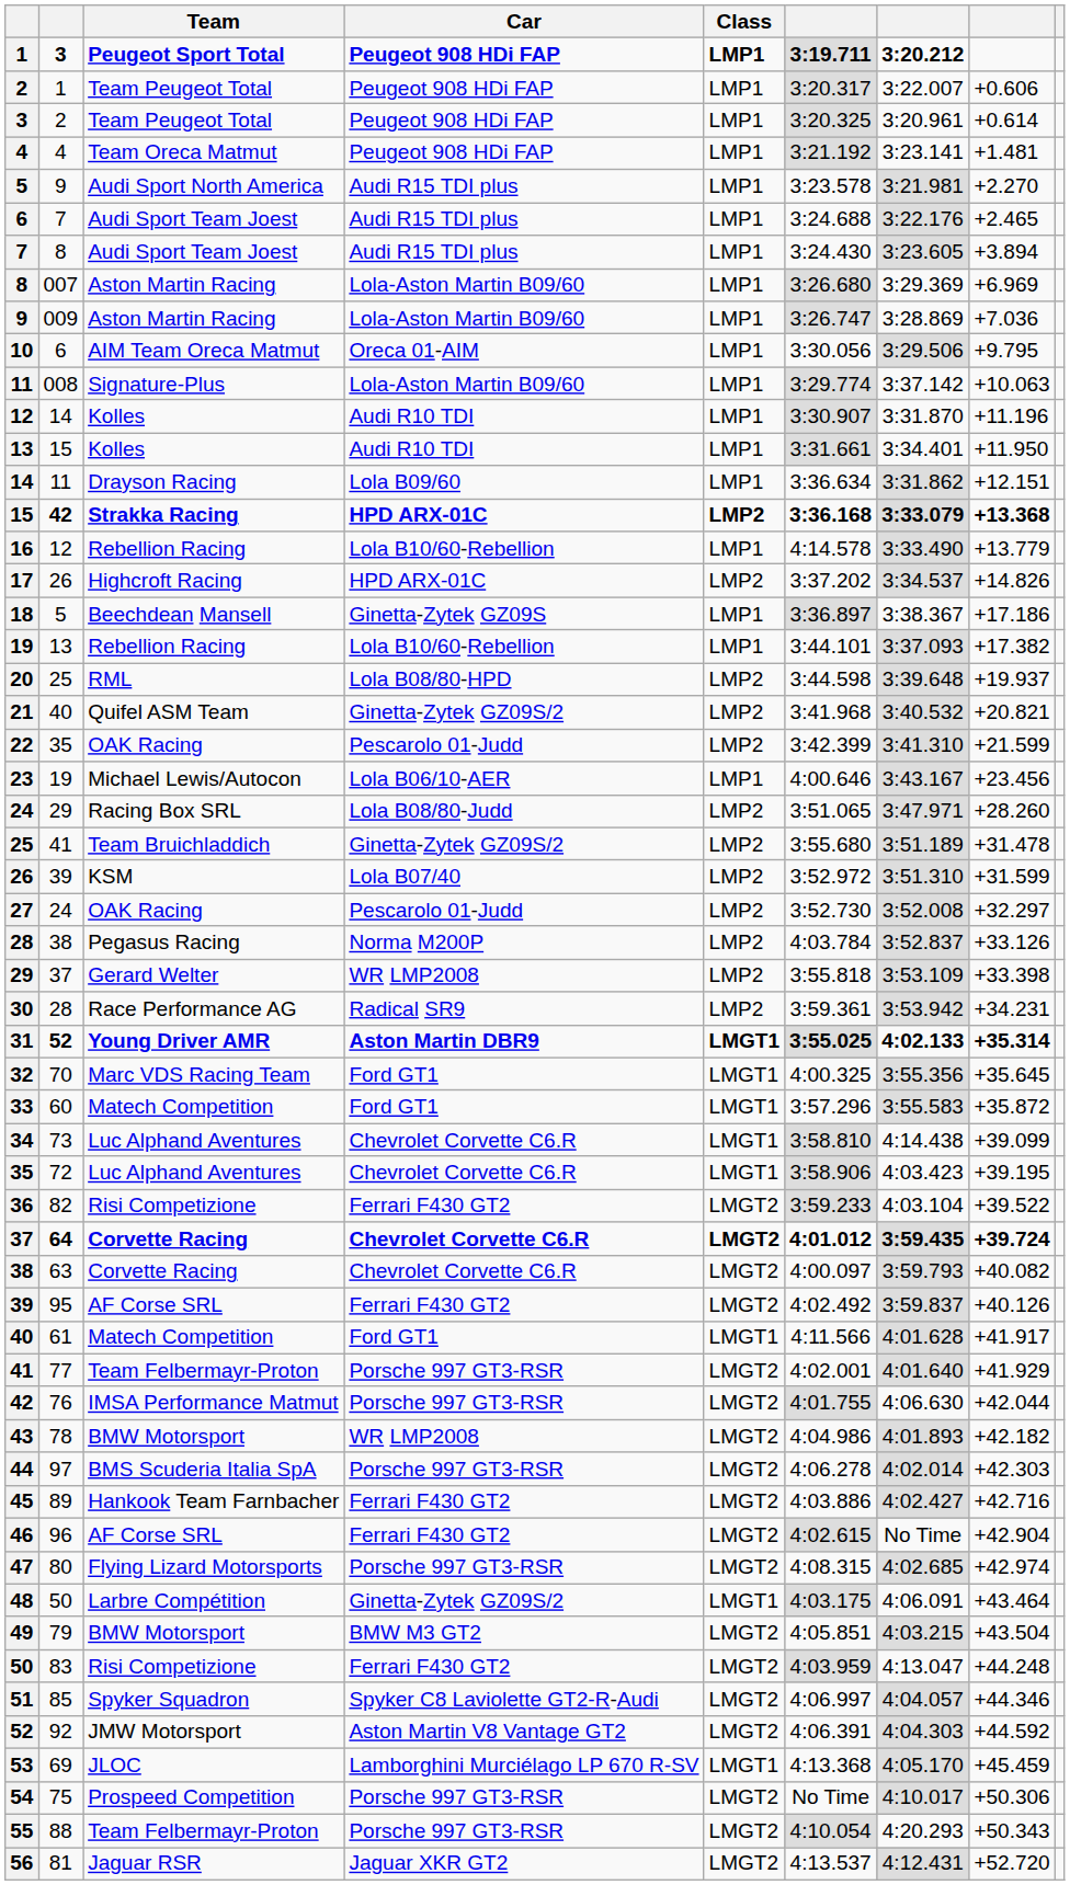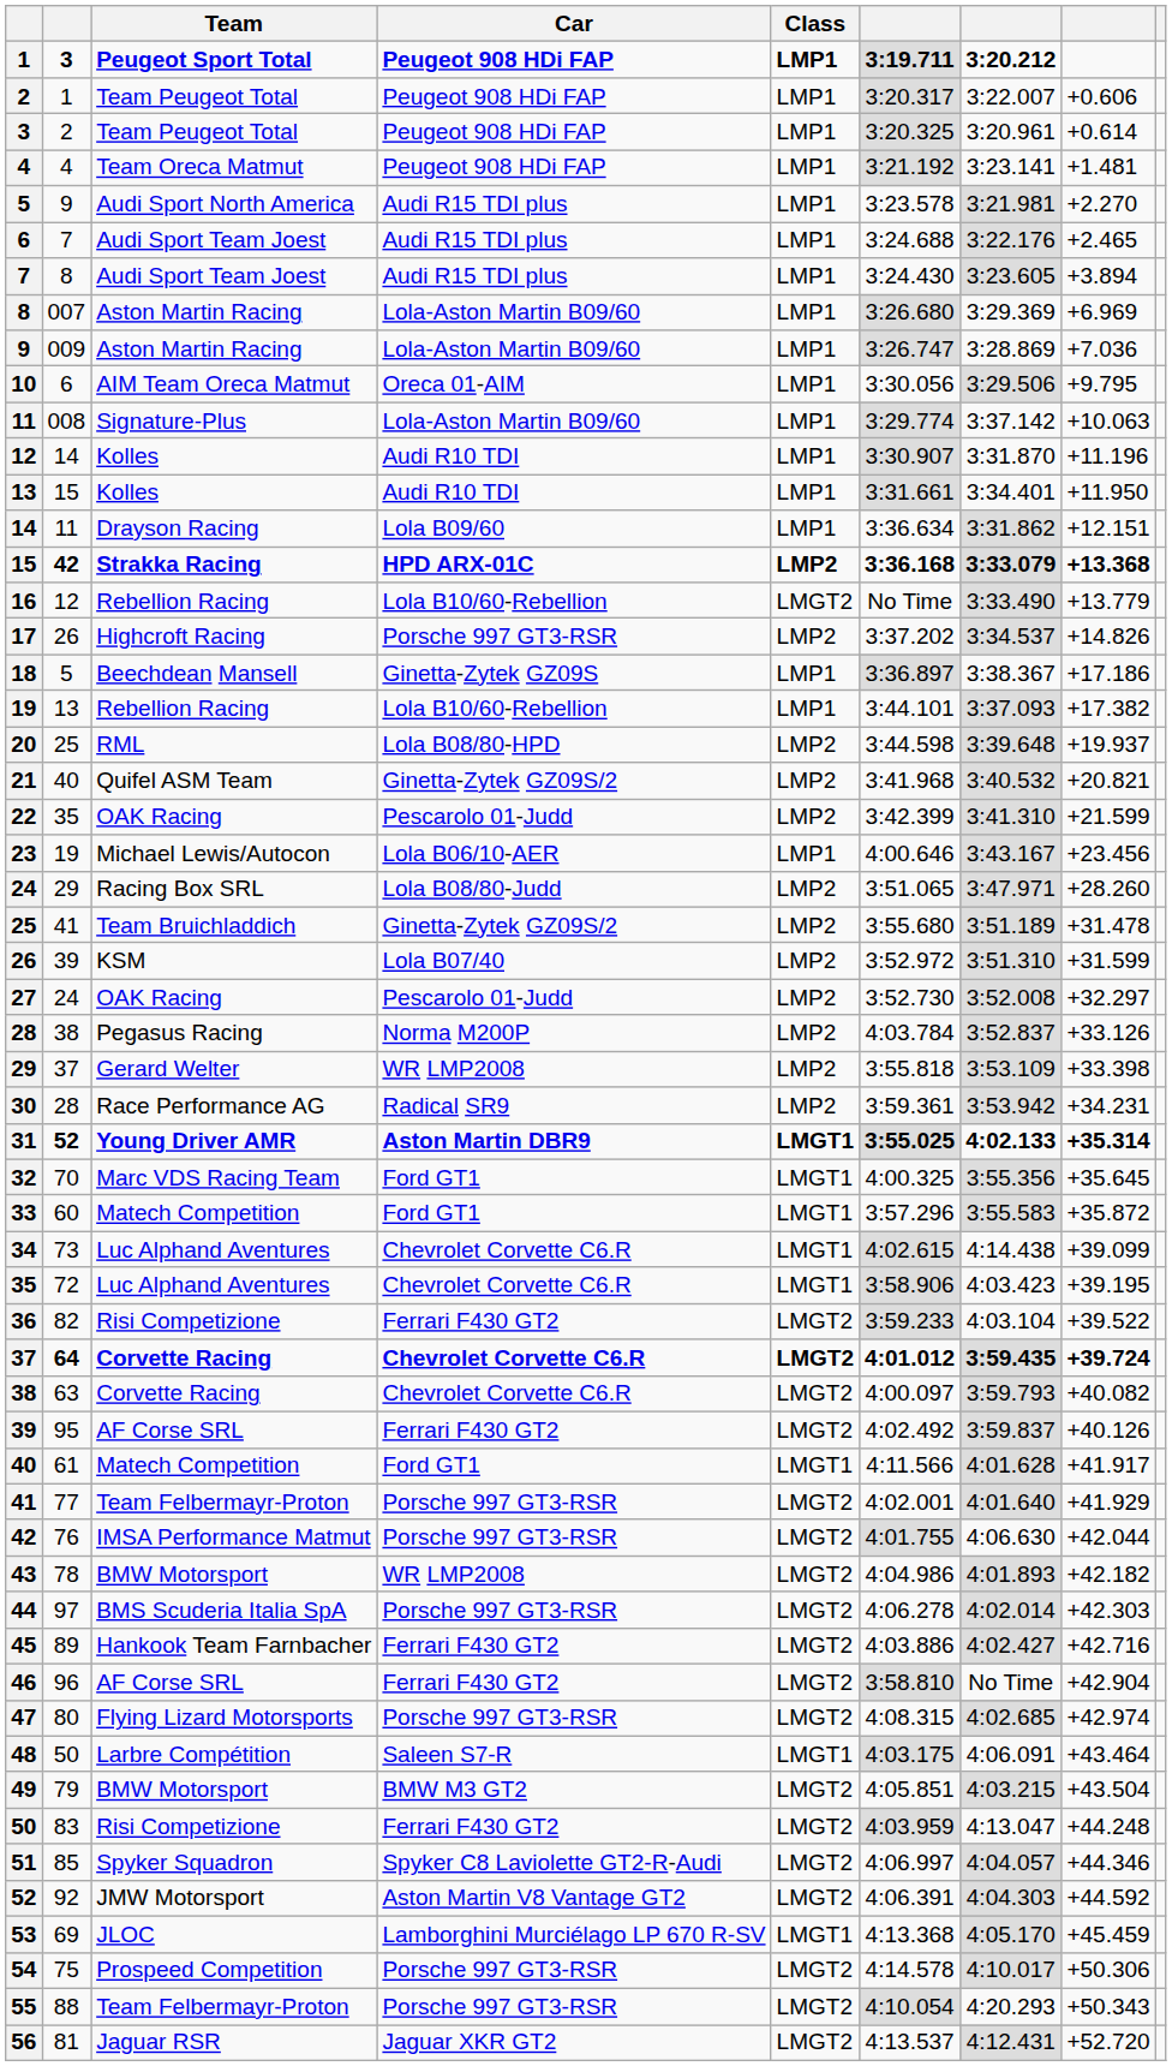 <table class="wikitable sortable" style="font-size: 85%;">
 <tr>
 <th scope="col"></th>
 <th scope="col"></th>
 <th scope="col">Team</th>
 <th scope="col">Car</th>
 <th scope="col">Class</th>
 <th scope="col"></th>
 <th scope="col"></th>
 <th scope="col"></th>
 <th scope="col"></th>
 </tr>
 <tr style="font-weight:bold">
 <th scope="row">1</th>
 <td align=center>3</td>
 <td><a href='#'>Peugeot Sport Total</a></td>
 <td><a href='#'>Peugeot 908 HDi FAP</a></td>
 <td>LMP1</td>
 <td align=center style="background:#DDDDDD;">3:19.711</td>
 <td align=center>3:20.212</td>
 <td></td>
 <td align=center></td>
 </tr>
 <tr>
 <th scope="row">2</th>
 <td align=center>1</td>
 <td><a href='#'>Team Peugeot Total</a></td>
 <td><a href='#'>Peugeot 908 HDi FAP</a></td>
 <td>LMP1</td>
 <td align=center style="background:#DDDDDD;">3:20.317</td>
 <td align=center>3:22.007</td>
 <td>+0.606</td>
 <td align=center></td>
 </tr>
 <tr>
 <th scope="row">3</th>
 <td align=center>2</td>
 <td><a href='#'>Team Peugeot Total</a></td>
 <td><a href='#'>Peugeot 908 HDi FAP</a></td>
 <td>LMP1</td>
 <td align=center style="background:#DDDDDD;">3:20.325</td>
 <td align=center>3:20.961</td>
 <td>+0.614</td>
 <td align=center></td>
 </tr>
 <tr>
 <th scope="row">4</th>
 <td align=center>4</td>
 <td><a href='#'>Team Oreca Matmut</a></td>
 <td><a href='#'>Peugeot 908 HDi FAP</a></td>
 <td>LMP1</td>
 <td align=center style="background:#DDDDDD;">3:21.192</td>
 <td align=center>3:23.141</td>
 <td>+1.481</td>
 <td align=center></td>
 </tr>
 <tr>
 <th scope="row">5</th>
 <td align=center>9</td>
 <td><a href='#'>Audi Sport North America</a></td>
 <td><a href='#'>Audi R15 TDI plus</a></td>
 <td>LMP1</td>
 <td align=center>3:23.578</td>
 <td align=center style="background:#DDDDDD;">3:21.981</td>
 <td>+2.270</td>
 <td align=center></td>
 </tr>
 <tr>
 <th scope="row">6</th>
 <td align=center>7</td>
 <td><a href='#'>Audi Sport Team Joest</a></td>
 <td><a href='#'>Audi R15 TDI plus</a></td>
 <td>LMP1</td>
 <td align=center>3:24.688</td>
 <td align=center style="background:#DDDDDD;">3:22.176</td>
 <td>+2.465</td>
 <td align=center></td>
 </tr>
 <tr>
 <th scope="row">7</th>
 <td align=center>8</td>
 <td><a href='#'>Audi Sport Team Joest</a></td>
 <td><a href='#'>Audi R15 TDI plus</a></td>
 <td>LMP1</td>
 <td align=center>3:24.430</td>
 <td align=center style="background:#DDDDDD;">3:23.605</td>
 <td>+3.894</td>
 <td align=center></td>
 </tr>
 <tr>
 <th scope="row">8</th>
 <td align=center>007</td>
 <td><a href='#'>Aston Martin Racing</a></td>
 <td><a href='#'>Lola-Aston Martin B09/60</a></td>
 <td>LMP1</td>
 <td align=center style="background:#DDDDDD;">3:26.680</td>
 <td align=center>3:29.369</td>
 <td>+6.969</td>
 <td align=center></td>
 </tr>
 <tr>
 <th scope="row">9</th>
 <td align=center>009</td>
 <td><a href='#'>Aston Martin Racing</a></td>
 <td><a href='#'>Lola-Aston Martin B09/60</a></td>
 <td>LMP1</td>
 <td align=center style="background:#DDDDDD;">3:26.747</td>
 <td align=center>3:28.869</td>
 <td>+7.036</td>
 <td align=center></td>
 </tr>
 <tr>
 <th scope="row">10</th>
 <td align=center>6</td>
 <td><a href='#'>AIM Team Oreca Matmut</a></td>
 <td><a href='#'>Oreca 01</a>-<a href='#'>AIM</a></td>
 <td>LMP1</td>
 <td align=center>3:30.056</td>
 <td align=center style="background:#DDDDDD;">3:29.506</td>
 <td>+9.795</td>
 <td align=center></td>
 </tr>
 <tr>
 <th scope="row">11</th>
 <td align=center>008</td>
 <td><a href='#'>Signature-Plus</a></td>
 <td><a href='#'>Lola-Aston Martin B09/60</a></td>
 <td>LMP1</td>
 <td align=center style="background:#DDDDDD;">3:29.774</td>
 <td align=center>3:37.142</td>
 <td>+10.063</td>
 <td align=center></td>
 </tr>
 <tr>
 <th scope="row">12</th>
 <td align=center>14</td>
 <td><a href='#'>Kolles</a></td>
 <td><a href='#'>Audi R10 TDI</a></td>
 <td>LMP1</td>
 <td align=center style="background:#DDDDDD;">3:30.907</td>
 <td align=center>3:31.870</td>
 <td>+11.196</td>
 <td align=center></td>
 </tr>
 <tr>
 <th scope="row">13</th>
 <td align=center>15</td>
 <td><a href='#'>Kolles</a></td>
 <td><a href='#'>Audi R10 TDI</a></td>
 <td>LMP1</td>
 <td align=center style="background:#DDDDDD;">3:31.661</td>
 <td align=center>3:34.401</td>
 <td>+11.950</td>
 <td align=center></td>
 </tr>
 <tr>
 <th scope="row">14</th>
 <td align=center>11</td>
 <td><a href='#'>Drayson Racing</a></td>
 <td><a href='#'>Lola B09/60</a></td>
 <td>LMP1</td>
 <td align=center>3:36.634</td>
 <td align=center style="background:#DDDDDD;">3:31.862</td>
 <td>+12.151</td>
 <td align=center></td>
 </tr>
 <tr style="font-weight:bold">
 <th scope="row">15</th>
 <td align=center>42</td>
 <td><a href='#'>Strakka Racing</a></td>
 <td><a href='#'>HPD ARX-01C</a></td>
 <td>LMP2</td>
 <td align=center>3:36.168</td>
 <td align=center style="background:#DDDDDD;">3:33.079</td>
 <td>+13.368</td>
 <td align=center></td>
 </tr>
 <tr>
 <th scope="row">16</th>
 <td align=center>12</td>
 <td><a href='#'>Rebellion Racing</a></td>
 <td><a href='#'>Lola B10/60</a>-<a href='#'>Rebellion</a></td>
-<td>LMP1</td>
-<td align=center>4:14.578</td>
+<td>LMGT2</td>
+<td align=center>No Time</td>
 <td align=center style="background:#DDDDDD;">3:33.490</td>
 <td>+13.779</td>
 <td align=center></td>
 </tr>
 <tr>
 <th scope="row">17</th>
 <td align=center>26</td>
 <td><a href='#'>Highcroft Racing</a></td>
-<td><a href='#'>HPD ARX-01C</a></td>
+<td><a href='#'>Porsche 997 GT3-RSR</a></td>
 <td>LMP2</td>
 <td align=center>3:37.202</td>
 <td align=center style="background:#DDDDDD;">3:34.537</td>
 <td>+14.826</td>
 <td align=center></td>
 </tr>
 <tr>
 <th scope="row">18</th>
 <td align=center>5</td>
 <td><a href='#'>Beechdean</a> <a href='#'>Mansell</a></td>
 <td><a href='#'>Ginetta</a>-<a href='#'>Zytek</a> <a href='#'>GZ09S</a></td>
 <td>LMP1</td>
 <td align=center style="background:#DDDDDD;">3:36.897</td>
 <td align=center>3:38.367</td>
 <td>+17.186</td>
 <td align=center></td>
 </tr>
 <tr>
 <th scope="row">19</th>
 <td align=center>13</td>
 <td><a href='#'>Rebellion Racing</a></td>
 <td><a href='#'>Lola B10/60</a>-<a href='#'>Rebellion</a></td>
 <td>LMP1</td>
 <td align=center>3:44.101</td>
 <td align=center style="background:#DDDDDD;">3:37.093</td>
 <td>+17.382</td>
 <td align=center></td>
 </tr>
 <tr>
 <th scope="row">20</th>
 <td align=center>25</td>
 <td><a href='#'>RML</a></td>
 <td><a href='#'>Lola B08/80</a>-<a href='#'>HPD</a></td>
 <td>LMP2</td>
 <td align=center>3:44.598</td>
 <td align=center style="background:#DDDDDD;">3:39.648</td>
 <td>+19.937</td>
 <td align=center></td>
 </tr>
 <tr>
 <th scope="row">21</th>
 <td align=center>40</td>
 <td>Quifel ASM Team</td>
 <td><a href='#'>Ginetta</a>-<a href='#'>Zytek</a> <a href='#'>GZ09S/2</a></td>
 <td>LMP2</td>
 <td align=center>3:41.968</td>
 <td align=center style="background:#DDDDDD;">3:40.532</td>
 <td>+20.821</td>
 <td align=center></td>
 </tr>
 <tr>
 <th scope="row">22</th>
 <td align=center>35</td>
 <td><a href='#'>OAK Racing</a></td>
 <td><a href='#'>Pescarolo 01</a>-<a href='#'>Judd</a></td>
 <td>LMP2</td>
 <td align=center>3:42.399</td>
 <td align=center style="background:#DDDDDD;">3:41.310</td>
 <td>+21.599</td>
 <td align=center></td>
 </tr>
 <tr>
 <th scope="row">23</th>
 <td align=center>19</td>
 <td>Michael Lewis/Autocon</td>
 <td><a href='#'>Lola B06/10</a>-<a href='#'>AER</a></td>
 <td>LMP1</td>
 <td align=center>4:00.646</td>
 <td align=center style="background:#DDDDDD;">3:43.167</td>
 <td>+23.456</td>
 <td align=center></td>
 </tr>
 <tr>
 <th scope="row">24</th>
 <td align=center>29</td>
 <td>Racing Box SRL</td>
 <td><a href='#'>Lola B08/80</a>-<a href='#'>Judd</a></td>
 <td>LMP2</td>
 <td align=center>3:51.065</td>
 <td align=center style="background:#DDDDDD;">3:47.971</td>
 <td>+28.260</td>
 <td align=center></td>
 </tr>
 <tr>
 <th scope="row">25</th>
 <td align=center>41</td>
 <td><a href='#'>Team Bruichladdich</a></td>
 <td><a href='#'>Ginetta</a>-<a href='#'>Zytek</a> <a href='#'>GZ09S/2</a></td>
 <td>LMP2</td>
 <td align=center>3:55.680</td>
 <td align=center style="background:#DDDDDD;">3:51.189</td>
 <td>+31.478</td>
 <td align=center></td>
 </tr>
 <tr>
 <th scope="row">26</th>
 <td align=center>39</td>
 <td>KSM</td>
 <td><a href='#'>Lola B07/40</a></td>
 <td>LMP2</td>
 <td align=center>3:52.972</td>
 <td align=center style="background:#DDDDDD;">3:51.310</td>
 <td>+31.599</td>
 <td align=center></td>
 </tr>
 <tr>
 <th scope="row">27</th>
 <td align=center>24</td>
 <td><a href='#'>OAK Racing</a></td>
 <td><a href='#'>Pescarolo 01</a>-<a href='#'>Judd</a></td>
 <td>LMP2</td>
 <td align=center>3:52.730</td>
 <td align=center style="background:#DDDDDD;">3:52.008</td>
 <td>+32.297</td>
 <td align=center></td>
 </tr>
 <tr>
 <th scope="row">28</th>
 <td align=center>38</td>
 <td>Pegasus Racing</td>
 <td><a href='#'>Norma</a> <a href='#'>M200P</a></td>
 <td>LMP2</td>
 <td align=center>4:03.784</td>
 <td align=center style="background:#DDDDDD;">3:52.837</td>
 <td>+33.126</td>
 <td align=center></td>
 </tr>
 <tr>
 <th scope="row">29</th>
 <td align=center>37</td>
 <td><a href='#'>Gerard Welter</a></td>
 <td><a href='#'>WR</a> <a href='#'>LMP2008</a></td>
 <td>LMP2</td>
 <td align=center>3:55.818</td>
 <td align=center style="background:#DDDDDD;">3:53.109</td>
 <td>+33.398</td>
 <td align=center></td>
 </tr>
 <tr>
 <th scope="row">30</th>
 <td align=center>28</td>
 <td>Race Performance AG</td>
 <td><a href='#'>Radical</a> <a href='#'>SR9</a></td>
 <td>LMP2</td>
 <td align=center>3:59.361</td>
 <td align=center style="background:#DDDDDD;">3:53.942</td>
 <td>+34.231</td>
 <td align=center></td>
 </tr>
 <tr style="font-weight:bold">
 <th scope="row">31</th>
 <td align=center>52</td>
 <td><a href='#'>Young Driver AMR</a></td>
 <td><a href='#'>Aston Martin DBR9</a></td>
 <td>LMGT1</td>
 <td align=center style="background:#DDDDDD;">3:55.025</td>
 <td align=center>4:02.133</td>
 <td>+35.314</td>
 <td align=center></td>
 </tr>
 <tr>
 <th scope="row">32</th>
 <td align=center>70</td>
 <td><a href='#'>Marc VDS Racing Team</a></td>
 <td><a href='#'>Ford GT1</a></td>
 <td>LMGT1</td>
 <td align=center>4:00.325</td>
 <td align=center style="background:#DDDDDD;">3:55.356</td>
 <td>+35.645</td>
 <td align=center></td>
 </tr>
 <tr>
 <th scope="row">33</th>
 <td align=center>60</td>
 <td><a href='#'>Matech Competition</a></td>
 <td><a href='#'>Ford GT1</a></td>
 <td>LMGT1</td>
 <td align=center>3:57.296</td>
 <td align=center style="background:#DDDDDD;">3:55.583</td>
 <td>+35.872</td>
 <td align=center></td>
 </tr>
 <tr>
 <th scope="row">34</th>
 <td align=center>73</td>
 <td><a href='#'>Luc Alphand Aventures</a></td>
 <td><a href='#'>Chevrolet Corvette C6.R</a></td>
 <td>LMGT1</td>
-<td align=center style="background:#DDDDDD;">3:58.810</td>
+<td align=center style="background:#DDDDDD;">4:02.615</td>
 <td align=center>4:14.438</td>
 <td>+39.099</td>
 <td align=center></td>
 </tr>
 <tr>
 <th scope="row">35</th>
 <td align=center>72</td>
 <td><a href='#'>Luc Alphand Aventures</a></td>
 <td><a href='#'>Chevrolet Corvette C6.R</a></td>
 <td>LMGT1</td>
 <td align=center style="background:#DDDDDD;">3:58.906</td>
 <td align=center>4:03.423</td>
 <td>+39.195</td>
 <td align=center></td>
 </tr>
 <tr>
 <th scope="row">36</th>
 <td align=center>82</td>
 <td><a href='#'>Risi Competizione</a></td>
 <td><a href='#'>Ferrari F430 GT2</a></td>
 <td>LMGT2</td>
 <td align=center style="background:#DDDDDD;">3:59.233</td>
 <td align=center>4:03.104</td>
 <td>+39.522</td>
 <td align=center></td>
 </tr>
 <tr style="font-weight:bold">
 <th scope="row">37</th>
 <td align=center>64</td>
 <td><a href='#'>Corvette Racing</a></td>
 <td><a href='#'>Chevrolet Corvette C6.R</a></td>
 <td>LMGT2</td>
 <td align=center>4:01.012</td>
 <td align=center style="background:#DDDDDD;">3:59.435</td>
 <td>+39.724</td>
 <td align=center></td>
 </tr>
 <tr>
 <th scope="row">38</th>
 <td align=center>63</td>
 <td><a href='#'>Corvette Racing</a></td>
 <td><a href='#'>Chevrolet Corvette C6.R</a></td>
 <td>LMGT2</td>
 <td align=center>4:00.097</td>
 <td align=center style="background:#DDDDDD;">3:59.793</td>
 <td>+40.082</td>
 <td align=center></td>
 </tr>
 <tr>
 <th scope="row">39</th>
 <td align=center>95</td>
 <td><a href='#'>AF Corse SRL</a></td>
 <td><a href='#'>Ferrari F430 GT2</a></td>
 <td>LMGT2</td>
 <td align=center>4:02.492</td>
 <td align=center style="background:#DDDDDD;">3:59.837</td>
 <td>+40.126</td>
 <td align=center></td>
 </tr>
 <tr>
 <th scope="row">40</th>
 <td align=center>61</td>
 <td><a href='#'>Matech Competition</a></td>
 <td><a href='#'>Ford GT1</a></td>
 <td>LMGT1</td>
 <td align=center>4:11.566</td>
 <td align=center style="background:#DDDDDD;">4:01.628</td>
 <td>+41.917</td>
 <td align=center></td>
 </tr>
 <tr>
 <th scope="row">41</th>
 <td align=center>77</td>
 <td><a href='#'>Team Felbermayr-Proton</a></td>
 <td><a href='#'>Porsche 997 GT3-RSR</a></td>
 <td>LMGT2</td>
 <td align=center>4:02.001</td>
 <td align=center style="background:#DDDDDD;">4:01.640</td>
 <td>+41.929</td>
 <td align=center></td>
 </tr>
 <tr>
 <th scope="row">42</th>
 <td align=center>76</td>
 <td><a href='#'>IMSA Performance Matmut</a></td>
 <td><a href='#'>Porsche 997 GT3-RSR</a></td>
 <td>LMGT2</td>
 <td align=center style="background:#DDDDDD;">4:01.755</td>
 <td align=center>4:06.630</td>
 <td>+42.044</td>
 <td align=center></td>
 </tr>
 <tr>
 <th scope="row">43</th>
 <td align=center>78</td>
 <td><a href='#'>BMW Motorsport</a></td>
 <td><a href='#'>WR</a> <a href='#'>LMP2008</a></td>
 <td>LMGT2</td>
 <td align=center>4:04.986</td>
 <td align=center style="background:#DDDDDD;">4:01.893</td>
 <td>+42.182</td>
 <td align=center></td>
 </tr>
 <tr>
 <th scope="row">44</th>
 <td align=center>97</td>
 <td><a href='#'>BMS Scuderia Italia SpA</a></td>
 <td><a href='#'>Porsche 997 GT3-RSR</a></td>
 <td>LMGT2</td>
 <td align=center>4:06.278</td>
 <td align=center style="background:#DDDDDD;">4:02.014</td>
 <td>+42.303</td>
 <td align=center></td>
 </tr>
 <tr>
 <th scope="row">45</th>
 <td align=center>89</td>
 <td><a href='#'>Hankook</a> Team Farnbacher</td>
 <td><a href='#'>Ferrari F430 GT2</a></td>
 <td>LMGT2</td>
 <td align=center>4:03.886</td>
 <td align=center style="background:#DDDDDD;">4:02.427</td>
 <td>+42.716</td>
 <td align=center></td>
 </tr>
 <tr>
 <th scope="row">46</th>
 <td align=center>96</td>
 <td><a href='#'>AF Corse SRL</a></td>
 <td><a href='#'>Ferrari F430 GT2</a></td>
 <td>LMGT2</td>
-<td align=center style="background:#DDDDDD;">4:02.615</td>
+<td align=center style="background:#DDDDDD;">3:58.810</td>
 <td align=center>No Time</td>
 <td>+42.904</td>
 <td align=center></td>
 </tr>
 <tr>
 <th scope="row">47</th>
 <td align=center>80</td>
 <td><a href='#'>Flying Lizard Motorsports</a></td>
 <td><a href='#'>Porsche 997 GT3-RSR</a></td>
 <td>LMGT2</td>
 <td align=center>4:08.315</td>
 <td align=center style="background:#DDDDDD;">4:02.685</td>
 <td>+42.974</td>
 <td align=center></td>
 </tr>
 <tr>
 <th scope="row">48</th>
 <td align=center>50</td>
 <td><a href='#'>Larbre Compétition</a></td>
-<td><a href='#'>Ginetta</a>-<a href='#'>Zytek</a> <a href='#'>GZ09S/2</a></td>
+<td><a href='#'>Saleen S7-R</a></td>
 <td>LMGT1</td>
 <td align=center style="background:#DDDDDD;">4:03.175</td>
 <td align=center>4:06.091</td>
 <td>+43.464</td>
 <td align=center></td>
 </tr>
 <tr>
 <th scope="row">49</th>
 <td align=center>79</td>
 <td><a href='#'>BMW Motorsport</a></td>
 <td><a href='#'>BMW M3 GT2</a></td>
 <td>LMGT2</td>
 <td align=center>4:05.851</td>
 <td align=center style="background:#DDDDDD;">4:03.215</td>
 <td>+43.504</td>
 <td align=center></td>
 </tr>
 <tr>
 <th scope="row">50</th>
 <td align=center>83</td>
 <td><a href='#'>Risi Competizione</a></td>
 <td><a href='#'>Ferrari F430 GT2</a></td>
 <td>LMGT2</td>
 <td align=center style="background:#DDDDDD;">4:03.959</td>
 <td align=center>4:13.047</td>
 <td>+44.248</td>
 <td align=center></td>
 </tr>
 <tr>
 <th scope="row">51</th>
 <td align=center>85</td>
 <td><a href='#'>Spyker Squadron</a></td>
 <td><a href='#'>Spyker C8 Laviolette GT2-R</a>-<a href='#'>Audi</a></td>
 <td>LMGT2</td>
 <td align=center>4:06.997</td>
 <td align=center style="background:#DDDDDD;">4:04.057</td>
 <td>+44.346</td>
 <td align=center></td>
 </tr>
 <tr>
 <th scope="row">52</th>
 <td align=center>92</td>
 <td>JMW Motorsport</td>
 <td><a href='#'>Aston Martin V8 Vantage GT2</a></td>
 <td>LMGT2</td>
 <td align=center>4:06.391</td>
 <td align=center style="background:#DDDDDD;">4:04.303</td>
 <td>+44.592</td>
 <td align=center></td>
 </tr>
 <tr>
 <th scope="row">53</th>
 <td align=center>69</td>
 <td><a href='#'>JLOC</a></td>
 <td><a href='#'>Lamborghini Murciélago LP 670 R-SV</a></td>
 <td>LMGT1</td>
 <td align=center>4:13.368</td>
 <td align=center style="background:#DDDDDD;">4:05.170</td>
 <td>+45.459</td>
 <td align=center></td>
 </tr>
 <tr>
 <th scope="row">54</th>
 <td align=center>75</td>
 <td><a href='#'>Prospeed Competition</a></td>
 <td><a href='#'>Porsche 997 GT3-RSR</a></td>
 <td>LMGT2</td>
-<td align=center>No Time</td>
+<td align=center>4:14.578</td>
 <td align=center style="background:#DDDDDD;">4:10.017</td>
 <td>+50.306</td>
 <td align=center></td>
 </tr>
 <tr>
 <th scope="row">55</th>
 <td align=center>88</td>
 <td><a href='#'>Team Felbermayr-Proton</a></td>
 <td><a href='#'>Porsche 997 GT3-RSR</a></td>
 <td>LMGT2</td>
 <td align=center style="background:#DDDDDD;">4:10.054</td>
 <td align=center>4:20.293</td>
 <td>+50.343</td>
 <td align=center></td>
 </tr>
 <tr>
 <th scope="row">56</th>
 <td align=center>81</td>
 <td><a href='#'>Jaguar RSR</a></td>
 <td><a href='#'>Jaguar XKR GT2</a></td>
 <td>LMGT2</td>
 <td align=center>4:13.537</td>
 <td align=center style="background:#DDDDDD;">4:12.431</td>
 <td>+52.720</td>
 <td align=center></td>
 </tr>
 <tr>
 </tr>
 </table>
